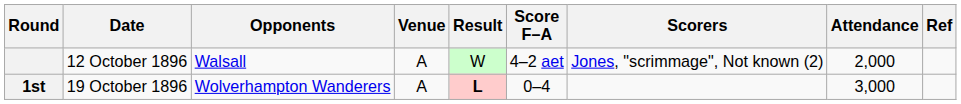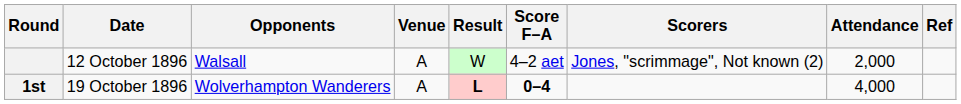 <table class="wikitable plainrowheaders" style=text-align:center>
 <tr>
 <th scope=col>Round</th>
 <th scope=col>Date</th>
 <th scope=col>Opponents</th>
 <th scope=col>Venue</th>
 <th scope=col>Result</th>
 <th scope=col>Score<br>F–A</th>
 <th scope=col>Scorers</th>
 <th scope=col>Attendance</th>
 <th scope=col>Ref</th>
 </tr>
 <tr>
 <th scope=row></th>
 <td style=text-align:left>12 October 1896</td>
 <td style=text-align:left><a href='#'>Walsall</a></td>
 <td>A</td>
 <td style=background:#cfc>W</td>
 <td>4–2 <a href='#'>aet</a></td>
 <td style=text-align:left><a href='#'>Jones</a>, "scrimmage", Not known (2)</td>
 <td>2,000</td>
 <td></td>
 </tr>
 <tr>
 <th scope=row>1st</th>
 <td style=text-align:left>19 October 1896</td>
 <td style=text-align:left><a href='#'>Wolverhampton Wanderers</a></td>
 <td>A</td>
 <td style=background:#fcc><strong>L</strong></td>
-<td>0–4</td>
+<td><strong>0–4</strong></td>
 <td></td>
-<td>3,000</td>
+<td>4,000</td>
 <td></td>
 </tr>
 </table>
